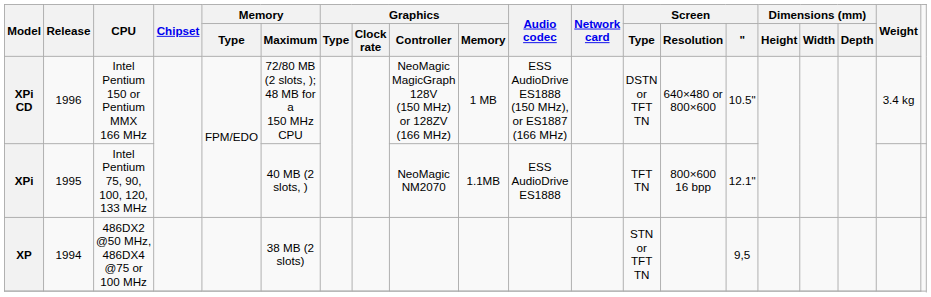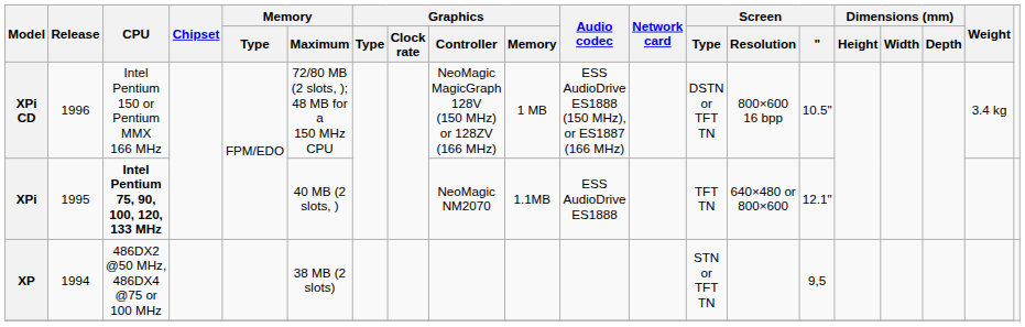 <table class="wikitable" style="font-size: 80%; text-align: center; width: 100%;">
 <tr>
 <th rowspan=2 style="width:6em">Model</th>
 <th rowspan=2>Release</th>
 <th rowspan=2>CPU</th>
 <th rowspan=2><a href='#'>Chipset</a></th>
 <th colspan=2>Memory</th>
 <th colspan=4>Graphics</th>
 <th rowspan=2><a href='#'>Audio codec</a></th>
 <th rowspan=2><a href='#'>Network card</a></th>
 <th colspan=3>Screen</th>
 <th colspan="3">Dimensions (mm)</th>
 <th rowspan="2">Weight</th>
 </tr>
 <tr>
 <th>Type</th>
 <th>Maximum</th>
 <th>Type</th>
 <th>Clock rate</th>
 <th>Controller</th>
 <th>Memory</th>
 <th>Type</th>
 <th>Resolution</th>
 <th>"</th>
 <th>Height</th>
 <th>Width</th>
 <th>Depth</th>
 </tr>
 <tr>
 <th>XPi CD</th>
 <td>1996</td>
 <td>Intel Pentium 150 or Pentium MMX 166 MHz</td>
 <td rowspan=2></td>
 <td rowspan=2>FPM/EDO</td>
 <td>72/80 MB (2 slots, );<br>48 MB for a 150 MHz CPU</td>
 <td rowspan=2></td>
 <td rowspan=2></td>
 <td>NeoMagic MagicGraph 128V (150 MHz) or 128ZV (166 MHz)</td>
 <td>1 MB</td>
 <td>ESS AudioDrive ES1888 (150 MHz), or ES1887 (166 MHz)</td>
 <td></td>
 <td>DSTN or TFT TN</td>
-<td>640×480 or 800×600</td>
+<td>800×600<br>16 bpp</td>
 <td>10.5"</td>
 <td rowspan=2></td>
 <td rowspan=2></td>
 <td rowspan=2></td>
 <td>3.4 kg</td>
 </tr>
 <tr>
 <th>XPi</th>
 <td>1995</td>
-<td>Intel Pentium 75, 90, 100, 120, 133 MHz</td>
+<td><strong>Intel Pentium 75, 90, 100, 120, 133 MHz</strong></td>
 <td>40 MB (2 slots, )</td>
 <td>NeoMagic NM2070</td>
 <td>1.1MB</td>
 <td>ESS AudioDrive ES1888</td>
 <td></td>
 <td>TFT TN</td>
-<td>800×600<br>16 bpp</td>
+<td>640×480 or 800×600</td>
 <td>12.1"</td>
 <td></td>
 <td></td>
 </tr>
 <tr>
 <th>XP</th>
 <td>1994</td>
 <td>486DX2 @50 MHz, 486DX4 @75 or 100 MHz</td>
 <td></td>
 <td></td>
 <td>38 MB (2 slots)</td>
 <td></td>
 <td></td>
 <td></td>
 <td></td>
 <td></td>
 <td></td>
 <td>STN or TFT TN</td>
 <td></td>
 <td>9,5</td>
 <td></td>
 <td></td>
 <td></td>
 <td></td>
 </tr>
 <tr>
 </tr>
 </table>
